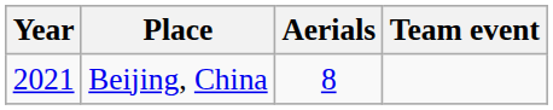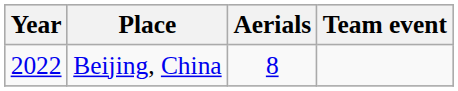 <table class="wikitable sortable" style="text-align:center;">
 <tr>
 <th>Year</th>
 <th>Place</th>
 <th>Aerials</th>
 <th>Team event</th>
 </tr>
 <tr>
-<td><a href='#'>2021</a></td>
+<td><a href='#'>2022</a></td>
 <td style="text-align:left;"> <a href='#'>Beijing</a>, <a href='#'>China</a></td>
 <td><a href='#'>8</a></td>
 <td><a href='#'></a></td>
 </tr>
 </table>
